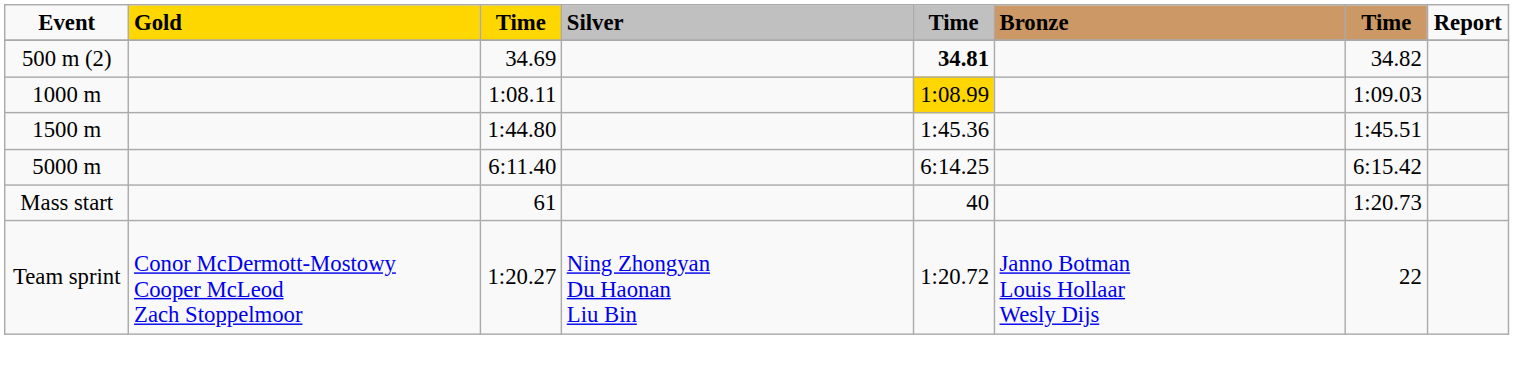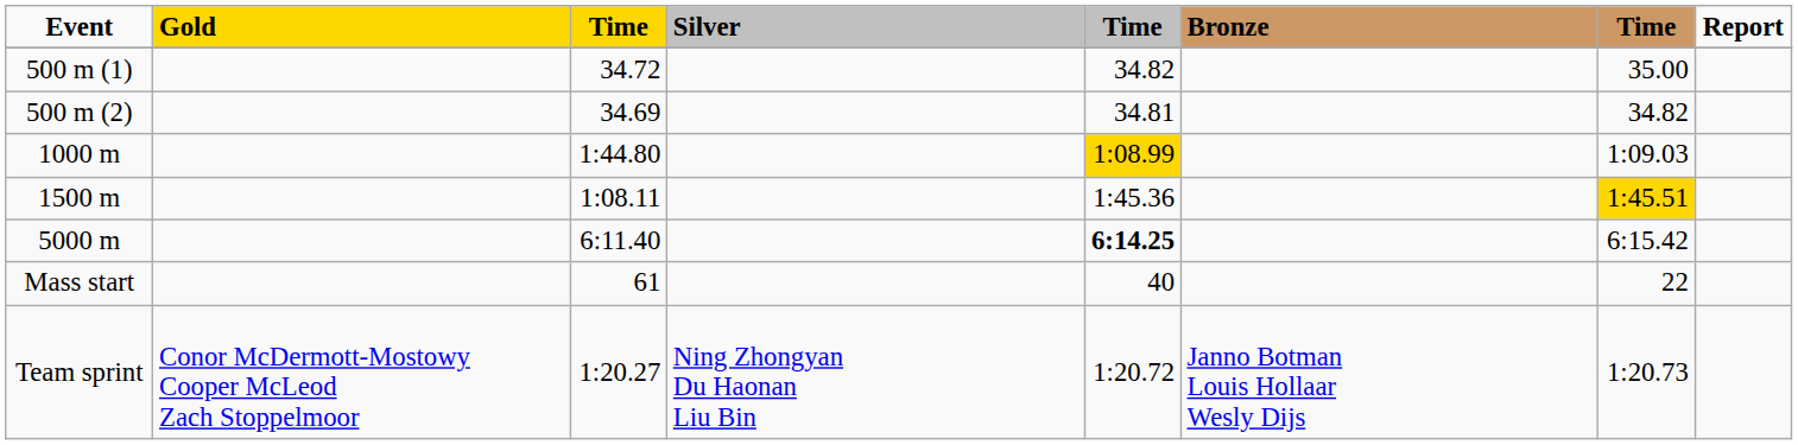 <table class="wikitable">
 <tr>
 <td width="80" align="center"><strong>Event</strong></td>
 <td width="240" bgcolor="gold"><strong>Gold</strong></td>
 <td width="50" bgcolor="gold" align="center"><strong>Time</strong></td>
 <td width="240" bgcolor="silver"><strong>Silver</strong></td>
 <td width="50" bgcolor="silver" align="center"><strong>Time</strong></td>
 <td width="240" bgcolor="#CC9966"><strong>Bronze</strong></td>
 <td width="50" bgcolor="#CC9966" align="center"><strong>Time</strong></td>
 <td width="50" align="center"><strong>Report</strong></td>
 </tr>
 <tr bgcolor="#cccccc">
 </tr>
 <tr>
+<td align="center">500 m (1)</td>
+<td></td>
+<td align="right">34.72</td>
+<td></td>
+<td align="right">34.82</td>
+<td></td>
+<td align="right">35.00</td>
+<td align="center"></td>
+</tr>
+<tr>
 <td align="center">500 m (2)</td>
 <td></td>
 <td align="right">34.69</td>
 <td></td>
-<td align="right"><strong>34.81</strong></td>
+<td align="right">34.81</td>
 <td></td>
 <td align="right">34.82</td>
 <td align="center"></td>
 </tr>
 <tr>
 <td align="center">1000 m</td>
 <td></td>
-<td align="right">1:08.11</td>
+<td align="right">1:44.80</td>
 <td></td>
 <td align="right" style="background: gold;">1:08.99</td>
 <td></td>
 <td align="right">1:09.03</td>
 <td align="center"></td>
 </tr>
 <tr>
 <td align="center">1500 m</td>
 <td></td>
-<td align="right">1:44.80</td>
+<td align="right">1:08.11</td>
 <td></td>
 <td align="right">1:45.36</td>
 <td></td>
-<td align="right">1:45.51</td>
+<td align="right" style="background: gold;">1:45.51</td>
 <td align="center"></td>
 </tr>
 <tr>
 <td align="center">5000 m</td>
 <td></td>
 <td align="right">6:11.40</td>
 <td></td>
-<td align="right">6:14.25</td>
+<td align="right"><strong>6:14.25</strong></td>
 <td></td>
 <td align="right">6:15.42</td>
 <td align="center"></td>
 </tr>
 <tr>
 <td align="center">Mass start</td>
 <td></td>
 <td align="right">61</td>
 <td></td>
 <td align="right">40</td>
 <td></td>
-<td align="right">1:20.73</td>
+<td align="right">22</td>
 <td align="center"></td>
 </tr>
 <tr>
 <td align="center">Team sprint</td>
 <td><br><a href='#'>Conor McDermott-Mostowy</a><br><a href='#'>Cooper McLeod</a><br><a href='#'>Zach Stoppelmoor</a></td>
 <td align="right">1:20.27</td>
 <td><br><a href='#'>Ning Zhongyan</a><br><a href='#'>Du Haonan</a><br><a href='#'>Liu Bin</a></td>
 <td align="right">1:20.72</td>
 <td><br><a href='#'>Janno Botman</a><br><a href='#'>Louis Hollaar</a><br><a href='#'>Wesly Dijs</a></td>
-<td align="right">22</td>
+<td align="right">1:20.73</td>
 <td align="center"></td>
 </tr>
 </table>
